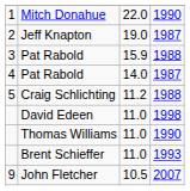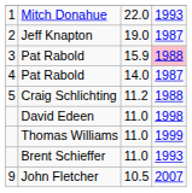 <table class="wikitable">
 <tr>
 </tr>
 <tr>
 <td>1</td>
 <td><a href='#'>Mitch Donahue</a></td>
 <td>22.0</td>
-<td><a href='#'>1990</a></td>
+<td><a href='#'>1993</a></td>
 </tr>
 <tr>
 <td>2</td>
 <td>Jeff Knapton</td>
 <td>19.0</td>
 <td><a href='#'>1987</a></td>
 </tr>
 <tr>
 <td>3</td>
 <td>Pat Rabold</td>
 <td>15.9</td>
-<td><a href='#'>1988</a></td>
+<td style="background: pink;"><a href='#'>1988</a></td>
 </tr>
 <tr>
 <td>4</td>
 <td>Pat Rabold</td>
 <td>14.0</td>
 <td><a href='#'>1987</a></td>
 </tr>
 <tr>
 <td>5</td>
 <td>Craig Schlichting</td>
 <td>11.2</td>
 <td><a href='#'>1988</a></td>
 </tr>
 <tr>
 <td></td>
 <td>David Edeen</td>
 <td>11.0</td>
 <td><a href='#'>1998</a></td>
 </tr>
 <tr>
 <td></td>
 <td>Thomas Williams</td>
 <td>11.0</td>
-<td><a href='#'>1990</a></td>
+<td><a href='#'>1999</a></td>
 </tr>
 <tr>
 <td></td>
 <td>Brent Schieffer</td>
 <td>11.0</td>
 <td><a href='#'>1993</a></td>
 </tr>
 <tr>
 <td>9</td>
 <td>John Fletcher</td>
 <td>10.5</td>
 <td><a href='#'>2007</a></td>
 </tr>
 </table>
